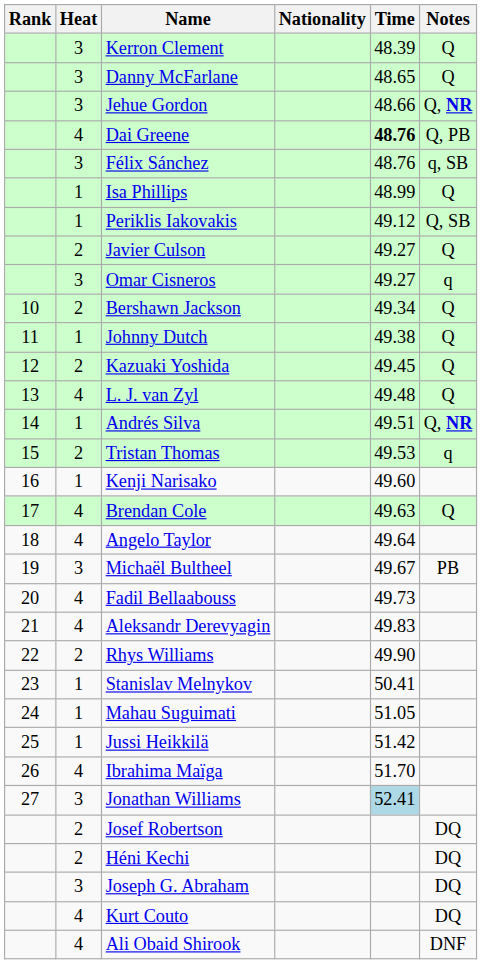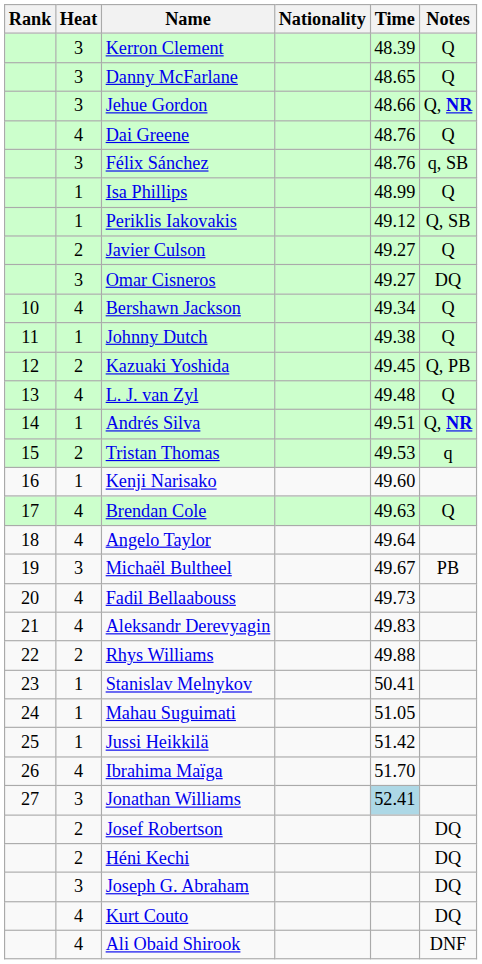 <table class="wikitable sortable" style="text-align:center">
 <tr>
 <th>Rank</th>
 <th>Heat</th>
 <th>Name</th>
 <th>Nationality</th>
 <th>Time</th>
 <th>Notes</th>
 </tr>
 <tr bgcolor=ccffcc>
 <td></td>
 <td>3</td>
 <td align=left><a href='#'>Kerron Clement</a></td>
 <td align=left></td>
 <td>48.39</td>
 <td>Q</td>
 </tr>
 <tr bgcolor=ccffcc>
 <td></td>
 <td>3</td>
 <td align=left><a href='#'>Danny McFarlane</a></td>
 <td align=left></td>
 <td>48.65</td>
 <td>Q</td>
 </tr>
 <tr bgcolor=ccffcc>
 <td></td>
 <td>3</td>
 <td align=left><a href='#'>Jehue Gordon</a></td>
 <td align=left></td>
 <td>48.66</td>
 <td>Q, <strong><a href='#'>NR</a></strong></td>
 </tr>
 <tr bgcolor=ccffcc>
 <td></td>
 <td>4</td>
 <td align=left><a href='#'>Dai Greene</a></td>
 <td align=left></td>
-<td><strong>48.76</strong></td>
-<td>Q, PB</td>
+<td>48.76</td>
+<td>Q</td>
 </tr>
 <tr bgcolor=ccffcc>
 <td></td>
 <td>3</td>
 <td align=left><a href='#'>Félix Sánchez</a></td>
 <td align=left></td>
 <td>48.76</td>
 <td>q, SB</td>
 </tr>
 <tr bgcolor=ccffcc>
 <td></td>
 <td>1</td>
 <td align=left><a href='#'>Isa Phillips</a></td>
 <td align=left></td>
 <td>48.99</td>
 <td>Q</td>
 </tr>
 <tr bgcolor=ccffcc>
 <td></td>
 <td>1</td>
 <td align=left><a href='#'>Periklis Iakovakis</a></td>
 <td align=left></td>
 <td>49.12</td>
 <td>Q,  SB</td>
 </tr>
 <tr bgcolor=ccffcc>
 <td></td>
 <td>2</td>
 <td align=left><a href='#'>Javier Culson</a></td>
 <td align=left></td>
 <td>49.27</td>
 <td>Q</td>
 </tr>
 <tr bgcolor=ccffcc>
 <td></td>
 <td>3</td>
 <td align=left><a href='#'>Omar Cisneros</a></td>
 <td align=left></td>
 <td>49.27</td>
-<td>q</td>
+<td>DQ</td>
 </tr>
 <tr bgcolor=ccffcc>
 <td>10</td>
-<td>2</td>
+<td>4</td>
 <td align=left><a href='#'>Bershawn Jackson</a></td>
 <td align=left></td>
 <td>49.34</td>
 <td>Q</td>
 </tr>
 <tr bgcolor=ccffcc>
 <td>11</td>
 <td>1</td>
 <td align=left><a href='#'>Johnny Dutch</a></td>
 <td align=left></td>
 <td>49.38</td>
 <td>Q</td>
 </tr>
 <tr bgcolor=ccffcc>
 <td>12</td>
 <td>2</td>
 <td align=left><a href='#'>Kazuaki Yoshida</a></td>
 <td align=left></td>
 <td>49.45</td>
-<td>Q</td>
+<td>Q, PB</td>
 </tr>
 <tr bgcolor=ccffcc>
 <td>13</td>
 <td>4</td>
 <td align=left><a href='#'>L. J. van Zyl</a></td>
 <td align=left></td>
 <td>49.48</td>
 <td>Q</td>
 </tr>
 <tr bgcolor=ccffcc>
 <td>14</td>
 <td>1</td>
 <td align=left><a href='#'>Andrés Silva</a></td>
 <td align=left></td>
 <td>49.51</td>
 <td>Q, <strong><a href='#'>NR</a></strong></td>
 </tr>
 <tr bgcolor=ccffcc>
 <td>15</td>
 <td>2</td>
 <td align=left><a href='#'>Tristan Thomas</a></td>
 <td align=left></td>
 <td>49.53</td>
 <td>q</td>
 </tr>
 <tr>
 <td>16</td>
 <td>1</td>
 <td align=left><a href='#'>Kenji Narisako</a></td>
 <td align=left></td>
 <td>49.60</td>
 <td></td>
 </tr>
 <tr bgcolor=ccffcc>
 <td>17</td>
 <td>4</td>
 <td align=left><a href='#'>Brendan Cole</a></td>
 <td align=left></td>
 <td>49.63</td>
 <td>Q</td>
 </tr>
 <tr>
 <td>18</td>
 <td>4</td>
 <td align=left><a href='#'>Angelo Taylor</a></td>
 <td align=left></td>
 <td>49.64</td>
 <td></td>
 </tr>
 <tr>
 <td>19</td>
 <td>3</td>
 <td align=left><a href='#'>Michaël Bultheel</a></td>
 <td align=left></td>
 <td>49.67</td>
 <td>PB</td>
 </tr>
 <tr>
 <td>20</td>
 <td>4</td>
 <td align=left><a href='#'>Fadil Bellaabouss</a></td>
 <td align=left></td>
 <td>49.73</td>
 <td></td>
 </tr>
 <tr>
 <td>21</td>
 <td>4</td>
 <td align=left><a href='#'>Aleksandr Derevyagin</a></td>
 <td align=left></td>
 <td>49.83</td>
 <td></td>
 </tr>
 <tr>
 <td>22</td>
 <td>2</td>
 <td align=left><a href='#'>Rhys Williams</a></td>
 <td align=left></td>
-<td>49.90</td>
+<td>49.88</td>
 <td></td>
 </tr>
 <tr>
 <td>23</td>
 <td>1</td>
 <td align=left><a href='#'>Stanislav Melnykov</a></td>
 <td align=left></td>
 <td>50.41</td>
 <td></td>
 </tr>
 <tr>
 <td>24</td>
 <td>1</td>
 <td align=left><a href='#'>Mahau Suguimati</a></td>
 <td align=left></td>
 <td>51.05</td>
 <td></td>
 </tr>
 <tr>
 <td>25</td>
 <td>1</td>
 <td align=left><a href='#'>Jussi Heikkilä</a></td>
 <td align=left></td>
 <td>51.42</td>
 <td></td>
 </tr>
 <tr>
 <td>26</td>
 <td>4</td>
 <td align=left><a href='#'>Ibrahima Maïga</a></td>
 <td align=left></td>
 <td>51.70</td>
 <td></td>
 </tr>
 <tr>
 <td>27</td>
 <td>3</td>
 <td align=left><a href='#'>Jonathan Williams</a></td>
 <td align=left></td>
 <td style="background: lightblue;">52.41</td>
 <td></td>
 </tr>
 <tr>
 <td></td>
 <td>2</td>
 <td align=left><a href='#'>Josef Robertson</a></td>
 <td align=left></td>
 <td></td>
 <td>DQ</td>
 </tr>
 <tr>
 <td></td>
 <td>2</td>
 <td align=left><a href='#'>Héni Kechi</a></td>
 <td align=left></td>
 <td></td>
 <td>DQ</td>
 </tr>
 <tr>
 <td></td>
 <td>3</td>
 <td align=left><a href='#'>Joseph G. Abraham</a></td>
 <td align=left></td>
 <td></td>
 <td>DQ</td>
 </tr>
 <tr>
 <td></td>
 <td>4</td>
 <td align=left><a href='#'>Kurt Couto</a></td>
 <td align=left></td>
 <td></td>
 <td>DQ</td>
 </tr>
 <tr>
 <td></td>
 <td>4</td>
 <td align=left><a href='#'>Ali Obaid Shirook</a></td>
 <td align=left></td>
 <td></td>
 <td>DNF</td>
 </tr>
 </table>
